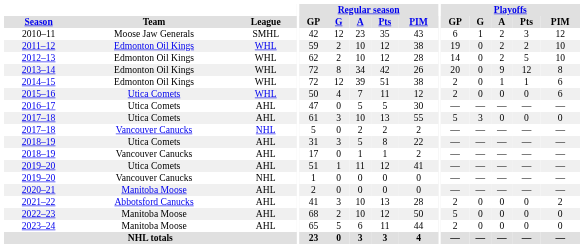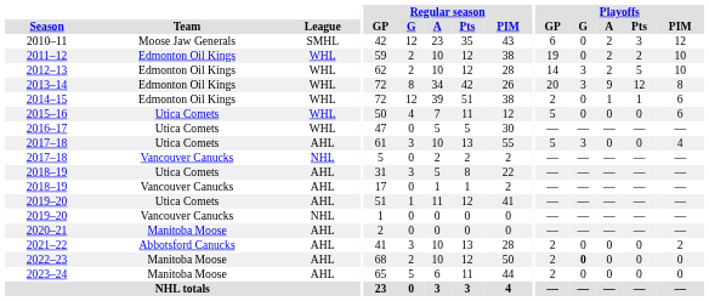 <table border="0" cellpadding="1" cellspacing="0" style="text-align:center; width:60em">
 <tr bgcolor="#e0e0e0">
 <th colspan="3" bgcolor="#ffffff"></th>
 <th rowspan="99" bgcolor="#ffffff"></th>
 <th colspan="5"><a href='#'>Regular season</a></th>
 <th rowspan="99" bgcolor="#ffffff"></th>
 <th colspan="5"><a href='#'>Playoffs</a></th>
 </tr>
 <tr bgcolor="#e0e0e0">
 <th><a href='#'>Season</a></th>
 <th>Team</th>
 <th>League</th>
 <th>GP</th>
 <th><a href='#'>G</a></th>
 <th><a href='#'>A</a></th>
 <th><a href='#'>Pts</a></th>
 <th><a href='#'>PIM</a></th>
 <th>GP</th>
 <th>G</th>
 <th>A</th>
 <th>Pts</th>
 <th>PIM</th>
 </tr>
 <tr>
 <td>2010–11</td>
 <td>Moose Jaw Generals</td>
 <td>SMHL</td>
 <td>42</td>
 <td>12</td>
 <td>23</td>
 <td>35</td>
 <td>43</td>
 <td>6</td>
-<td>1</td>
+<td>0</td>
 <td>2</td>
 <td>3</td>
 <td>12</td>
 </tr>
 <tr bgcolor="#f0f0f0">
 <td><a href='#'>2011–12</a></td>
 <td><a href='#'>Edmonton Oil Kings</a></td>
 <td><a href='#'>WHL</a></td>
 <td>59</td>
 <td>2</td>
 <td>10</td>
 <td>12</td>
 <td>38</td>
 <td>19</td>
 <td>0</td>
 <td>2</td>
 <td>2</td>
 <td>10</td>
 </tr>
 <tr>
 <td><a href='#'>2012–13</a></td>
 <td>Edmonton Oil Kings</td>
 <td>WHL</td>
 <td>62</td>
 <td>2</td>
 <td>10</td>
 <td>12</td>
 <td>28</td>
 <td>14</td>
-<td>0</td>
+<td>3</td>
 <td>2</td>
 <td>5</td>
 <td>10</td>
 </tr>
 <tr bgcolor="#f0f0f0">
 <td><a href='#'>2013–14</a></td>
 <td>Edmonton Oil Kings</td>
 <td>WHL</td>
 <td>72</td>
 <td>8</td>
 <td>34</td>
 <td>42</td>
 <td>26</td>
 <td>20</td>
-<td>0</td>
+<td>3</td>
 <td>9</td>
 <td>12</td>
 <td>8</td>
 </tr>
 <tr>
 <td><a href='#'>2014–15</a></td>
 <td>Edmonton Oil Kings</td>
 <td>WHL</td>
 <td>72</td>
 <td>12</td>
 <td>39</td>
 <td>51</td>
 <td>38</td>
 <td>2</td>
 <td>0</td>
 <td>1</td>
 <td>1</td>
 <td>6</td>
 </tr>
 <tr bgcolor="#f0f0f0">
 <td><a href='#'>2015–16</a></td>
 <td><a href='#'>Utica Comets</a></td>
 <td><a href='#'>WHL</a></td>
 <td>50</td>
 <td>4</td>
 <td>7</td>
 <td>11</td>
 <td>12</td>
-<td>2</td>
+<td>5</td>
 <td>0</td>
 <td>0</td>
 <td>0</td>
 <td>6</td>
 </tr>
 <tr>
 <td><a href='#'>2016–17</a></td>
 <td>Utica Comets</td>
-<td>AHL</td>
+<td>WHL</td>
 <td>47</td>
 <td>0</td>
 <td>5</td>
 <td>5</td>
 <td>30</td>
 <td>—</td>
 <td>—</td>
 <td>—</td>
 <td>—</td>
 <td>—</td>
 </tr>
 <tr bgcolor="#f0f0f0">
 <td><a href='#'>2017–18</a></td>
 <td>Utica Comets</td>
 <td>AHL</td>
 <td>61</td>
 <td>3</td>
 <td>10</td>
 <td>13</td>
 <td>55</td>
 <td>5</td>
 <td>3</td>
 <td>0</td>
 <td>0</td>
-<td>0</td>
+<td>4</td>
 </tr>
 <tr>
 <td><a href='#'>2017–18</a></td>
 <td><a href='#'>Vancouver Canucks</a></td>
 <td><a href='#'>NHL</a></td>
 <td>5</td>
 <td>0</td>
 <td>2</td>
 <td>2</td>
 <td>2</td>
 <td>—</td>
 <td>—</td>
 <td>—</td>
 <td>—</td>
 <td>—</td>
 </tr>
 <tr bgcolor="#f0f0f0">
 <td><a href='#'>2018–19</a></td>
 <td>Utica Comets</td>
 <td>AHL</td>
 <td>31</td>
 <td>3</td>
 <td>5</td>
 <td>8</td>
 <td>22</td>
 <td>—</td>
 <td>—</td>
 <td>—</td>
 <td>—</td>
 <td>—</td>
 </tr>
 <tr>
 <td><a href='#'>2018–19</a></td>
 <td>Vancouver Canucks</td>
 <td>AHL</td>
 <td>17</td>
 <td>0</td>
 <td>1</td>
 <td>1</td>
 <td>2</td>
 <td>—</td>
 <td>—</td>
 <td>—</td>
 <td>—</td>
 <td>—</td>
 </tr>
 <tr bgcolor="#f0f0f0">
 <td><a href='#'>2019–20</a></td>
 <td>Utica Comets</td>
 <td>AHL</td>
 <td>51</td>
 <td>1</td>
 <td>11</td>
 <td>12</td>
 <td>41</td>
 <td>—</td>
 <td>—</td>
 <td>—</td>
 <td>—</td>
 <td>—</td>
 </tr>
 <tr>
 <td><a href='#'>2019–20</a></td>
 <td>Vancouver Canucks</td>
 <td>NHL</td>
 <td>1</td>
 <td>0</td>
 <td>0</td>
 <td>0</td>
 <td>0</td>
 <td>—</td>
 <td>—</td>
 <td>—</td>
 <td>—</td>
 <td>—</td>
 </tr>
 <tr bgcolor="#f0f0f0">
 <td><a href='#'>2020–21</a></td>
 <td><a href='#'>Manitoba Moose</a></td>
 <td>AHL</td>
 <td>2</td>
 <td>0</td>
 <td>0</td>
 <td>0</td>
 <td>0</td>
 <td>—</td>
 <td>—</td>
 <td>—</td>
 <td>—</td>
 <td>—</td>
 </tr>
 <tr>
 <td><a href='#'>2021–22</a></td>
 <td><a href='#'>Abbotsford Canucks</a></td>
 <td>AHL</td>
 <td>41</td>
 <td>3</td>
 <td>10</td>
 <td>13</td>
 <td>28</td>
 <td>2</td>
 <td>0</td>
 <td>0</td>
 <td>0</td>
 <td>2</td>
 </tr>
 <tr bgcolor="#f0f0f0">
 <td><a href='#'>2022–23</a></td>
 <td>Manitoba Moose</td>
 <td>AHL</td>
 <td>68</td>
 <td>2</td>
 <td>10</td>
 <td>12</td>
 <td>50</td>
-<td>5</td>
-<td>0</td>
+<td>2</td>
+<td><strong>0</strong></td>
 <td>0</td>
 <td>0</td>
 <td>0</td>
 </tr>
 <tr>
 <td><a href='#'>2023–24</a></td>
 <td>Manitoba Moose</td>
 <td>AHL</td>
 <td>65</td>
 <td>5</td>
 <td>6</td>
 <td>11</td>
 <td>44</td>
 <td>2</td>
 <td>0</td>
 <td>0</td>
 <td>0</td>
 <td>0</td>
 </tr>
 <tr bgcolor="#e0e0e0">
 <th colspan="3">NHL totals</th>
 <th>23</th>
 <th>0</th>
 <th>3</th>
 <th>3</th>
 <th>4</th>
 <th>—</th>
 <th>—</th>
 <th>—</th>
 <th>—</th>
 <th>—</th>
 </tr>
 </table>
